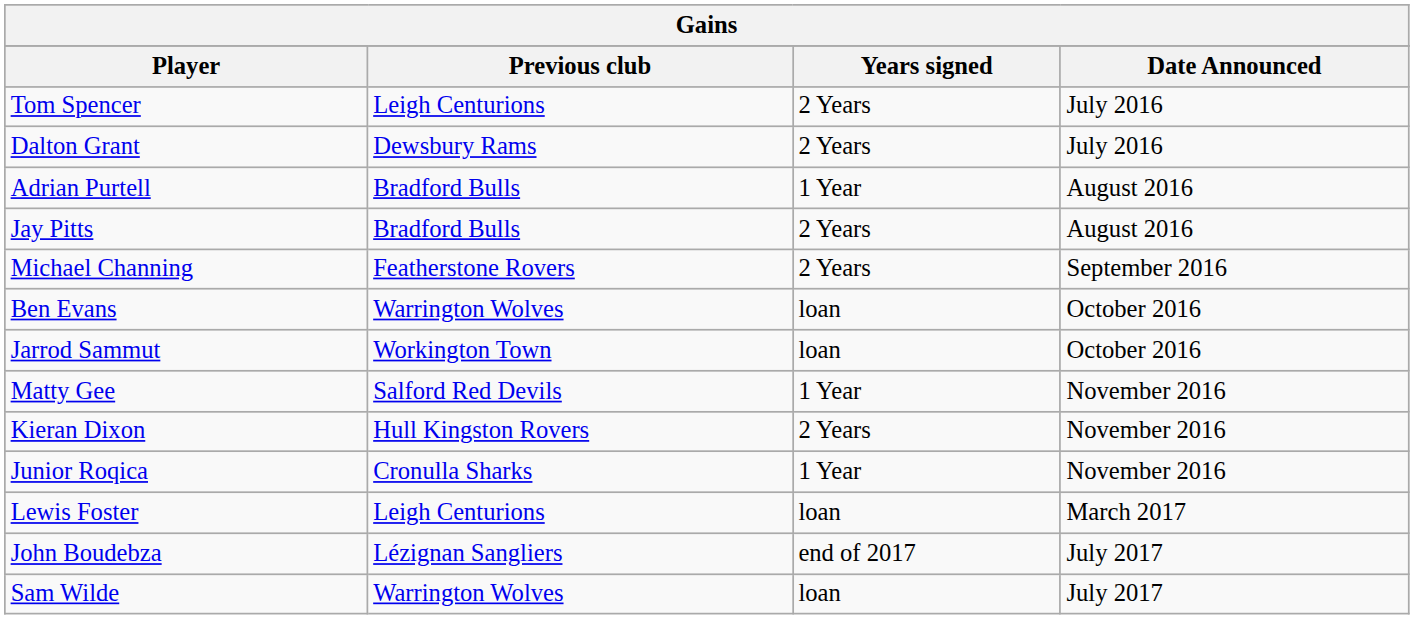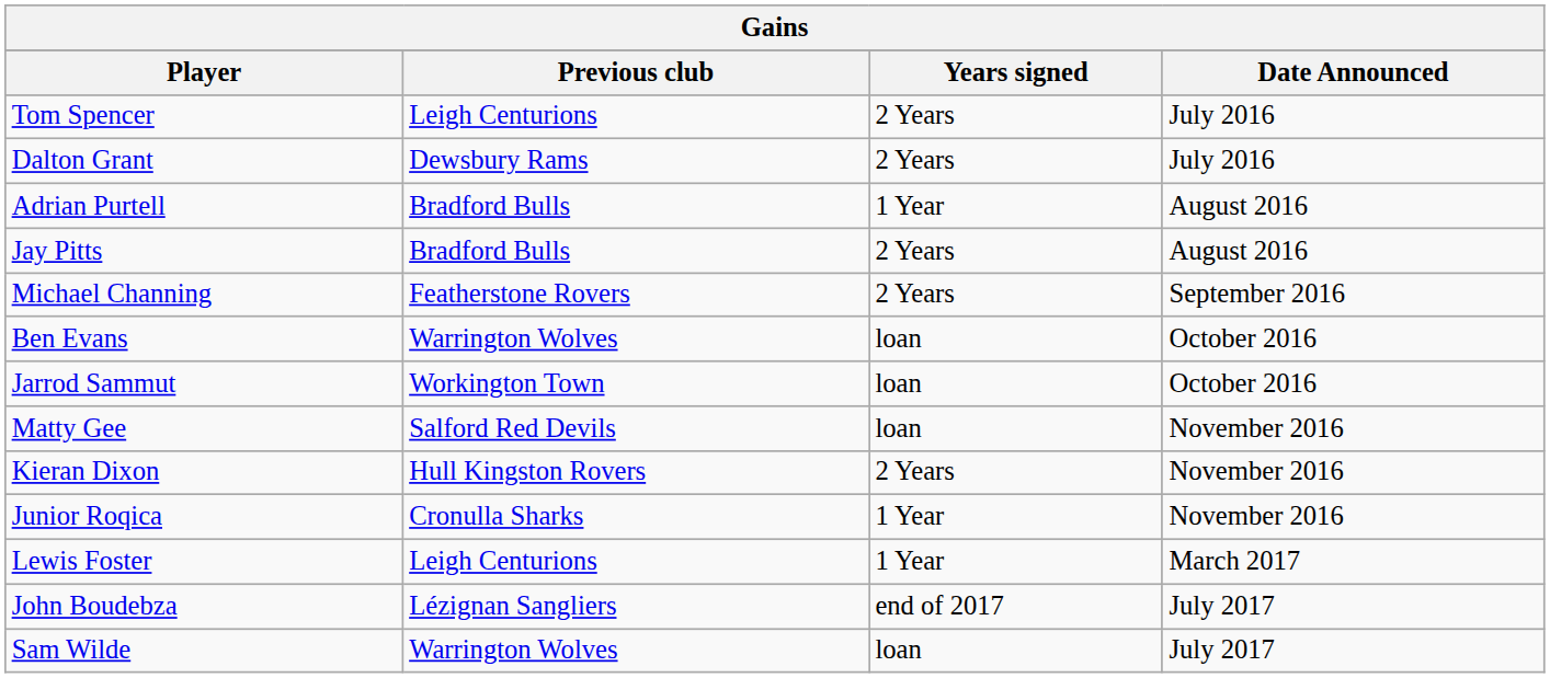 <table class="wikitable" width="65%" style="font-size:90%">
 <tr bgcolor="#efefef">
 <th colspan=11>Gains</th>
 </tr>
 <tr bgcolor="#efefef">
 </tr>
 <tr>
 <th>Player</th>
 <th>Previous club</th>
 <th>Years signed</th>
 <th>Date Announced</th>
 </tr>
 <tr>
 <td> <a href='#'>Tom Spencer</a></td>
 <td><a href='#'>Leigh Centurions</a></td>
 <td>2 Years</td>
 <td>July 2016</td>
 </tr>
 <tr>
 <td> <a href='#'>Dalton Grant</a></td>
 <td><a href='#'>Dewsbury Rams</a></td>
 <td>2 Years</td>
 <td>July 2016</td>
 </tr>
 <tr>
 <td> <a href='#'>Adrian Purtell</a></td>
 <td><a href='#'>Bradford Bulls</a></td>
 <td>1 Year</td>
 <td>August 2016</td>
 </tr>
 <tr>
 <td> <a href='#'>Jay Pitts</a></td>
 <td><a href='#'>Bradford Bulls</a></td>
 <td>2 Years</td>
 <td>August 2016</td>
 </tr>
 <tr>
 <td> <a href='#'>Michael Channing</a></td>
 <td><a href='#'>Featherstone Rovers</a></td>
 <td>2 Years</td>
 <td>September 2016</td>
 </tr>
 <tr>
 <td> <a href='#'>Ben Evans</a></td>
 <td><a href='#'>Warrington Wolves</a></td>
 <td>loan</td>
 <td>October 2016</td>
 </tr>
 <tr>
 <td> <a href='#'>Jarrod Sammut</a></td>
 <td><a href='#'>Workington Town</a></td>
 <td>loan</td>
 <td>October 2016</td>
 </tr>
 <tr>
 <td> <a href='#'>Matty Gee</a></td>
 <td><a href='#'>Salford Red Devils</a></td>
-<td>1 Year</td>
+<td>loan</td>
 <td>November 2016</td>
 </tr>
 <tr>
 <td> <a href='#'>Kieran Dixon</a></td>
 <td><a href='#'>Hull Kingston Rovers</a></td>
 <td>2 Years</td>
 <td>November 2016</td>
 </tr>
 <tr>
 <td> <a href='#'>Junior Roqica</a></td>
 <td><a href='#'>Cronulla Sharks</a></td>
 <td>1 Year</td>
 <td>November 2016</td>
 </tr>
 <tr>
 <td> <a href='#'>Lewis Foster</a></td>
 <td><a href='#'>Leigh Centurions</a></td>
-<td>loan</td>
+<td>1 Year</td>
 <td>March 2017</td>
 </tr>
 <tr>
 <td> <a href='#'>John Boudebza</a></td>
 <td><a href='#'>Lézignan Sangliers</a></td>
 <td>end of 2017</td>
 <td>July 2017</td>
 </tr>
 <tr>
 <td> <a href='#'>Sam Wilde</a></td>
 <td><a href='#'>Warrington Wolves</a></td>
 <td>loan</td>
 <td>July 2017</td>
 </tr>
 </table>
